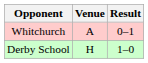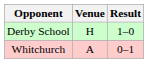 <table class="wikitable" style="font-size:100%; text-align:center">
 <tr>
 <th>Opponent</th>
 <th>Venue</th>
 <th>Result</th>
 </tr>
+<tr style="background-color: #CCFFCC;">
+<td>Derby School</td>
+<td>H</td>
+<td>1–0</td>
+</tr>
 <tr style="background-color: #FFCCCC;">
 <td>Whitchurch</td>
 <td>A</td>
 <td>0–1</td>
 </tr>
-<tr style="background-color: #CCFFCC;">
-<td>Derby School</td>
-<td>H</td>
-<td>1–0</td>
-</tr>
 </table>
